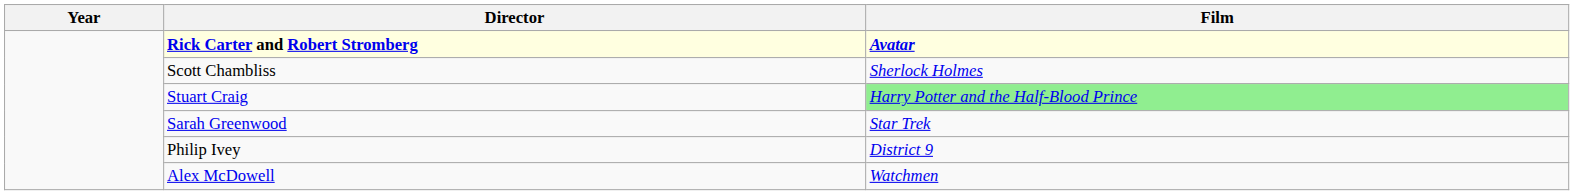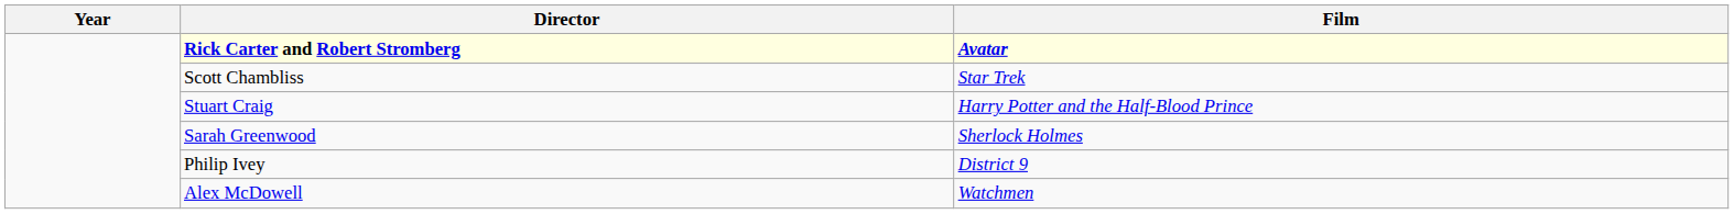 <table class="wikitable" width="95%" align="center">
 <tr>
 <th width=7%>Year</th>
 <th width=31%>Director</th>
 <th width=31%>Film</th>
 </tr>
 <tr>
 <td rowspan=6></td>
 <td style="background:lightyellow"><strong><a href='#'>Rick Carter</a> and <a href='#'>Robert Stromberg</a></strong></td>
 <td style="background:lightyellow"><strong><em><a href='#'>Avatar</a></em></strong></td>
 </tr>
 <tr>
 <td>Scott Chambliss</td>
-<td><em><a href='#'>Sherlock Holmes</a></em></td>
+<td><em><a href='#'>Star Trek</a></em></td>
 </tr>
 <tr>
 <td><a href='#'>Stuart Craig</a></td>
-<td style="background: lightgreen;"><em><a href='#'>Harry Potter and the Half-Blood Prince</a></em></td>
+<td><em><a href='#'>Harry Potter and the Half-Blood Prince</a></em></td>
 </tr>
 <tr>
 <td><a href='#'>Sarah Greenwood</a></td>
-<td><em><a href='#'>Star Trek</a></em></td>
+<td><em><a href='#'>Sherlock Holmes</a></em></td>
 </tr>
 <tr>
 <td>Philip Ivey</td>
 <td><em><a href='#'>District 9</a></em></td>
 </tr>
 <tr>
 <td><a href='#'>Alex McDowell</a></td>
 <td><em><a href='#'>Watchmen</a></em></td>
 </tr>
 </table>
